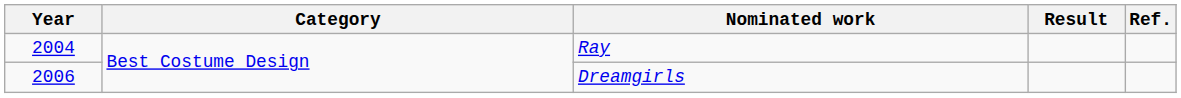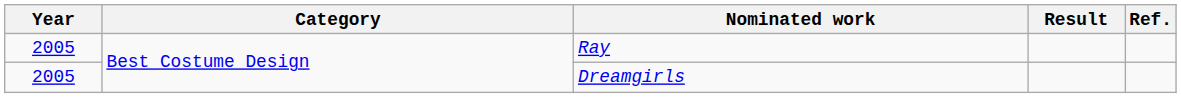 <table class=wikitable>
 <tr>
 <th scope="col" style="width:5em;">Year</th>
 <th scope="col" style="width:26em;">Category</th>
 <th scope="col" style="width:25em;">Nominated work</th>
 <th scope="col" style="width:5em;">Result</th>
 <th>Ref.</th>
 </tr>
 <tr>
-<td style="text-align:center;"><a href='#'>2004</a></td>
+<td style="text-align:center;"><a href='#'>2005</a></td>
 <td rowspan="2"><a href='#'>Best Costume Design</a></td>
 <td><em><a href='#'>Ray</a></em></td>
 <td></td>
 <td style="text-align:center;"></td>
 </tr>
 <tr>
-<td style="text-align:center;"><a href='#'>2006</a></td>
+<td style="text-align:center;"><a href='#'>2005</a></td>
 <td><em><a href='#'>Dreamgirls</a></em></td>
 <td></td>
 <td style="text-align:center;"></td>
 </tr>
 </table>
